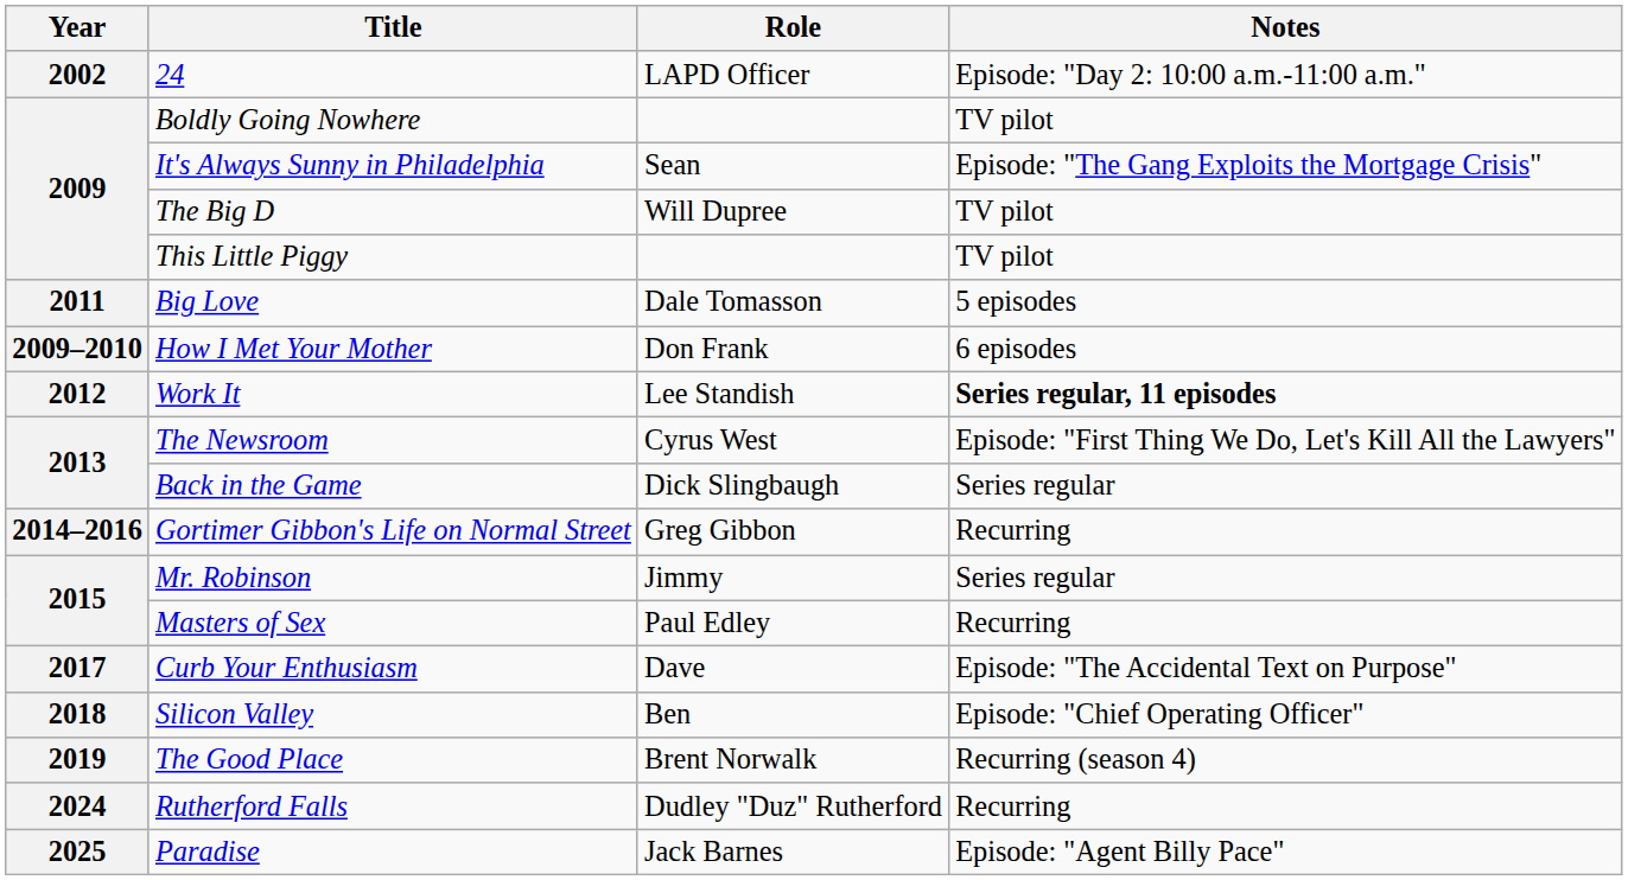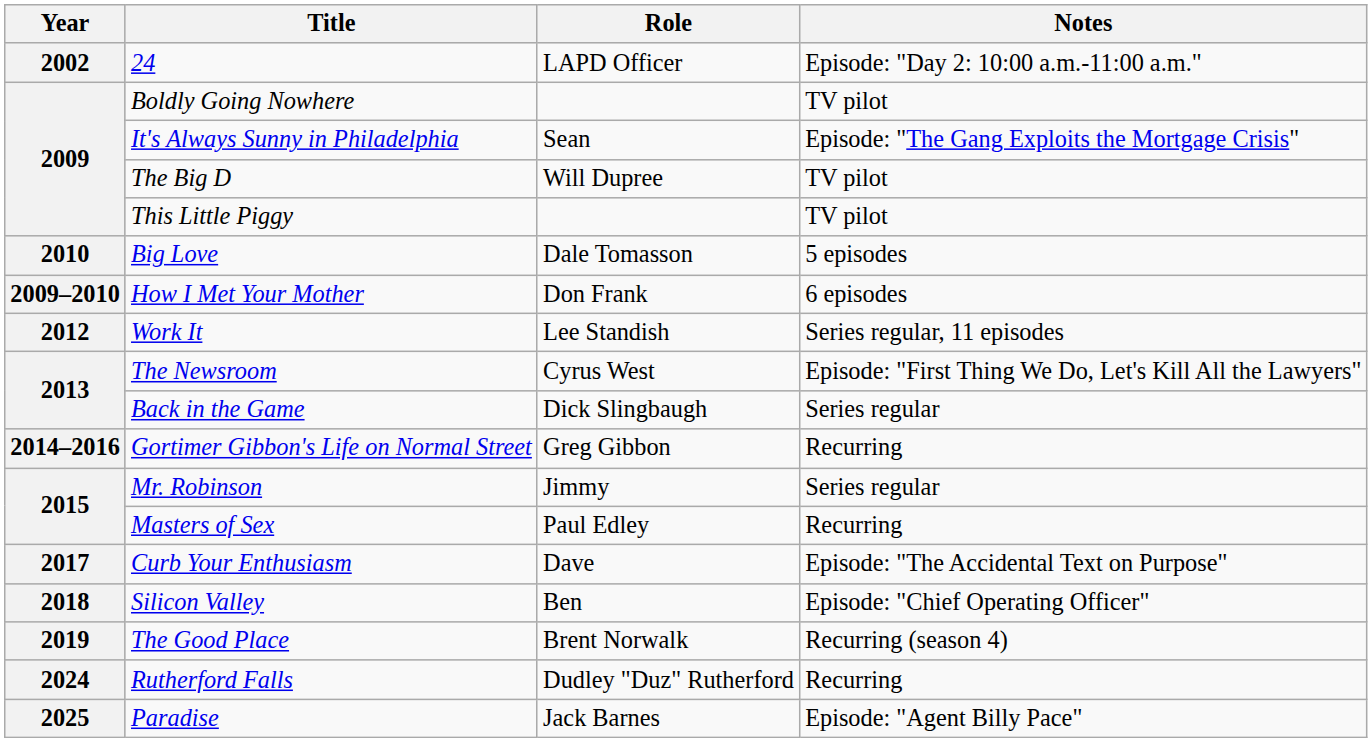 <table class="wikitable plainrowheaders sortable">
 <tr>
 <th scope="col">Year</th>
 <th scope="col">Title</th>
 <th scope="col">Role</th>
 <th scope="col" class="unsortable">Notes</th>
 </tr>
 <tr>
 <th scope="row">2002</th>
 <td><em><a href='#'>24</a></em></td>
 <td>LAPD Officer</td>
 <td>Episode: "Day 2: 10:00 a.m.-11:00 a.m."</td>
 </tr>
 <tr>
 <th scope="row" rowspan="4">2009</th>
 <td><em>Boldly Going Nowhere</em></td>
 <td></td>
 <td>TV pilot</td>
 </tr>
 <tr>
 <td><em><a href='#'>It's Always Sunny in Philadelphia</a></em></td>
 <td>Sean</td>
 <td>Episode: "<a href='#'>The Gang Exploits the Mortgage Crisis</a>"</td>
 </tr>
 <tr>
 <td><em>The Big D</em></td>
 <td>Will Dupree</td>
 <td>TV pilot</td>
 </tr>
 <tr>
 <td><em>This Little Piggy</em></td>
 <td></td>
 <td>TV pilot</td>
 </tr>
 <tr>
-<th scope="row">2011</th>
+<th scope="row">2010</th>
 <td><em><a href='#'>Big Love</a></em></td>
 <td>Dale Tomasson</td>
 <td>5 episodes</td>
 </tr>
 <tr>
 <th scope="row">2009–2010</th>
 <td><em><a href='#'>How I Met Your Mother</a></em></td>
 <td>Don Frank</td>
 <td>6 episodes</td>
 </tr>
 <tr>
 <th scope="row">2012</th>
 <td><em><a href='#'>Work It</a></em></td>
 <td>Lee Standish</td>
-<td><strong>Series regular, 11 episodes</strong></td>
+<td>Series regular, 11 episodes</td>
 </tr>
 <tr>
 <th scope="row" rowspan="2">2013</th>
 <td><em><a href='#'>The Newsroom</a></em></td>
 <td>Cyrus West</td>
 <td>Episode: "First Thing We Do, Let's Kill All the Lawyers"</td>
 </tr>
 <tr>
 <td><em><a href='#'>Back in the Game</a></em></td>
 <td>Dick Slingbaugh</td>
 <td>Series regular</td>
 </tr>
 <tr>
 <th scope="row">2014–2016</th>
 <td><em><a href='#'>Gortimer Gibbon's Life on Normal Street</a></em></td>
 <td>Greg Gibbon</td>
 <td>Recurring</td>
 </tr>
 <tr>
 <th scope="row" rowspan="2">2015</th>
 <td><em><a href='#'>Mr. Robinson</a></em></td>
 <td>Jimmy</td>
 <td>Series regular</td>
 </tr>
 <tr>
 <td><em><a href='#'>Masters of Sex</a></em></td>
 <td>Paul Edley</td>
 <td>Recurring</td>
 </tr>
 <tr>
 <th scope="row">2017</th>
 <td><em><a href='#'>Curb Your Enthusiasm</a></em></td>
 <td>Dave</td>
 <td>Episode: "The Accidental Text on Purpose"</td>
 </tr>
 <tr>
 <th scope="row">2018</th>
 <td><em><a href='#'>Silicon Valley</a></em></td>
 <td>Ben</td>
 <td>Episode: "Chief Operating Officer"</td>
 </tr>
 <tr>
 <th scope="row">2019</th>
 <td><em><a href='#'>The Good Place</a></em></td>
 <td>Brent Norwalk</td>
 <td>Recurring (season 4)</td>
 </tr>
 <tr>
 <th scope="row">2024</th>
 <td><em><a href='#'>Rutherford Falls</a></em></td>
 <td>Dudley "Duz" Rutherford</td>
 <td>Recurring</td>
 </tr>
 <tr>
 <th scope="row">2025</th>
 <td><em><a href='#'>Paradise</a></em></td>
 <td>Jack Barnes</td>
 <td>Episode: "Agent Billy Pace"</td>
 </tr>
 </table>
